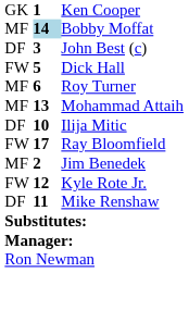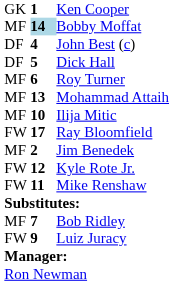 <table style="font-size:90%; margin:0.2em auto;" cellspacing="0" cellpadding="0">
 <tr>
 <th width="25"></th>
 <th width="25"></th>
 </tr>
 <tr>
 <td>GK</td>
 <td><strong>1</strong></td>
 <td> <a href='#'>Ken Cooper</a></td>
 </tr>
 <tr>
 <td>MF</td>
 <td style="background: lightblue;"><strong>14</strong></td>
 <td> <a href='#'>Bobby Moffat</a></td>
 </tr>
 <tr>
 <td>DF</td>
-<td><strong>3</strong></td>
+<td><strong>4</strong></td>
 <td> <a href='#'>John Best</a> (<a href='#'>c</a>)</td>
 </tr>
 <tr>
-<td>FW</td>
+<td>DF</td>
 <td><strong>5</strong></td>
 <td> <a href='#'>Dick Hall</a></td>
 </tr>
 <tr>
 <td>MF</td>
 <td><strong>6</strong></td>
 <td> <a href='#'>Roy Turner</a></td>
 <td></td>
 <td></td>
 </tr>
 <tr>
 <td>MF</td>
 <td><strong>13</strong></td>
 <td> <a href='#'>Mohammad Attaih</a></td>
 </tr>
 <tr>
-<td>DF</td>
+<td>MF</td>
 <td><strong>10</strong></td>
 <td> <a href='#'>Ilija Mitic</a></td>
 </tr>
 <tr>
 <td>FW</td>
 <td><strong>17</strong></td>
 <td> <a href='#'>Ray Bloomfield</a></td>
 </tr>
 <tr>
 <td>MF</td>
 <td><strong>2</strong></td>
 <td> <a href='#'>Jim Benedek</a></td>
 <td></td>
 <td></td>
 </tr>
 <tr>
 <td>FW</td>
 <td><strong>12</strong></td>
 <td> <a href='#'>Kyle Rote Jr.</a></td>
 </tr>
 <tr>
-<td>DF</td>
+<td>FW</td>
 <td><strong>11</strong></td>
 <td> <a href='#'>Mike Renshaw</a></td>
 </tr>
 <tr>
 <td colspan="4"><strong>Substitutes:</strong></td>
+</tr>
+<tr>
+<td>MF</td>
+<td><strong>7</strong></td>
+<td> <a href='#'>Bob Ridley</a></td>
+<td></td>
+<td></td>
+</tr>
+<tr>
+<td>FW</td>
+<td><strong>9</strong></td>
+<td> <a href='#'>Luiz Juracy</a></td>
+<td></td>
+<td></td>
 </tr>
 <tr>
 <td colspan=3><strong>Manager:</strong></td>
 </tr>
 <tr>
 <td colspan=4> <a href='#'>Ron Newman</a></td>
 </tr>
 </table>
